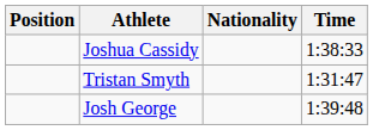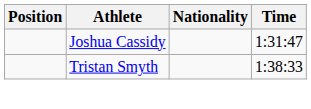 <table class="wikitable sortable">
 <tr>
 <th>Position</th>
 <th>Athlete</th>
 <th>Nationality</th>
 <th>Time</th>
 </tr>
 <tr>
 <td align=center></td>
 <td><a href='#'>Joshua Cassidy</a></td>
 <td></td>
-<td>1:38:33</td>
+<td>1:31:47</td>
 </tr>
 <tr>
 <td align=center></td>
 <td><a href='#'>Tristan Smyth</a></td>
 <td></td>
-<td>1:31:47</td>
-</tr>
-<tr>
-<td align=center></td>
-<td><a href='#'>Josh George</a></td>
-<td></td>
-<td>1:39:48</td>
+<td>1:38:33</td>
 </tr>
 </table>
